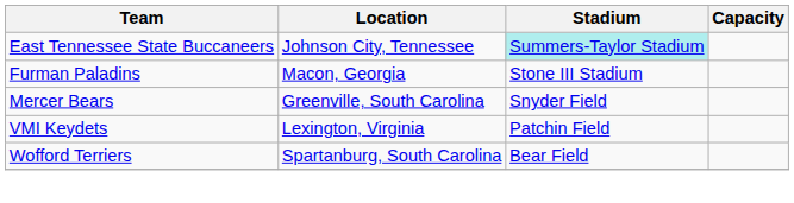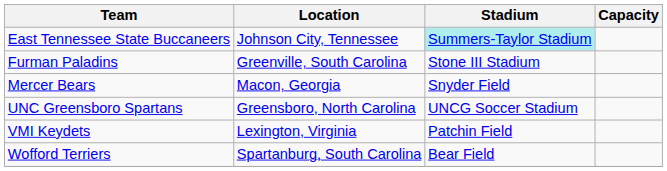 <table class="wikitable sortable" style="text-align: left;">
 <tr>
 <th>Team</th>
 <th>Location</th>
 <th>Stadium</th>
 <th>Capacity</th>
 </tr>
 <tr>
 <td><a href='#'>East Tennessee State Buccaneers</a></td>
 <td><a href='#'>Johnson City, Tennessee</a></td>
 <td style="background: paleturquoise;"><a href='#'>Summers-Taylor Stadium</a></td>
 <td align="center"></td>
 </tr>
 <tr>
 <td><a href='#'>Furman Paladins</a></td>
-<td><a href='#'>Macon, Georgia</a></td>
+<td><a href='#'>Greenville, South Carolina</a></td>
 <td><a href='#'>Stone III Stadium</a></td>
 <td align="center"></td>
 </tr>
 <tr>
 <td><a href='#'>Mercer Bears</a></td>
-<td><a href='#'>Greenville, South Carolina</a></td>
+<td><a href='#'>Macon, Georgia</a></td>
 <td><a href='#'>Snyder Field</a></td>
+<td align="center"></td>
+</tr>
+<tr>
+<td><a href='#'>UNC Greensboro Spartans</a></td>
+<td><a href='#'>Greensboro, North Carolina</a></td>
+<td><a href='#'>UNCG Soccer Stadium</a></td>
 <td align="center"></td>
 </tr>
 <tr>
 <td><a href='#'>VMI Keydets</a></td>
 <td><a href='#'>Lexington, Virginia</a></td>
 <td><a href='#'>Patchin Field</a></td>
 <td align="center"></td>
 </tr>
 <tr>
 <td><a href='#'>Wofford Terriers</a></td>
 <td><a href='#'>Spartanburg, South Carolina</a></td>
 <td><a href='#'>Bear Field</a></td>
 <td align="center"></td>
 </tr>
 <tr>
 </tr>
 </table>
